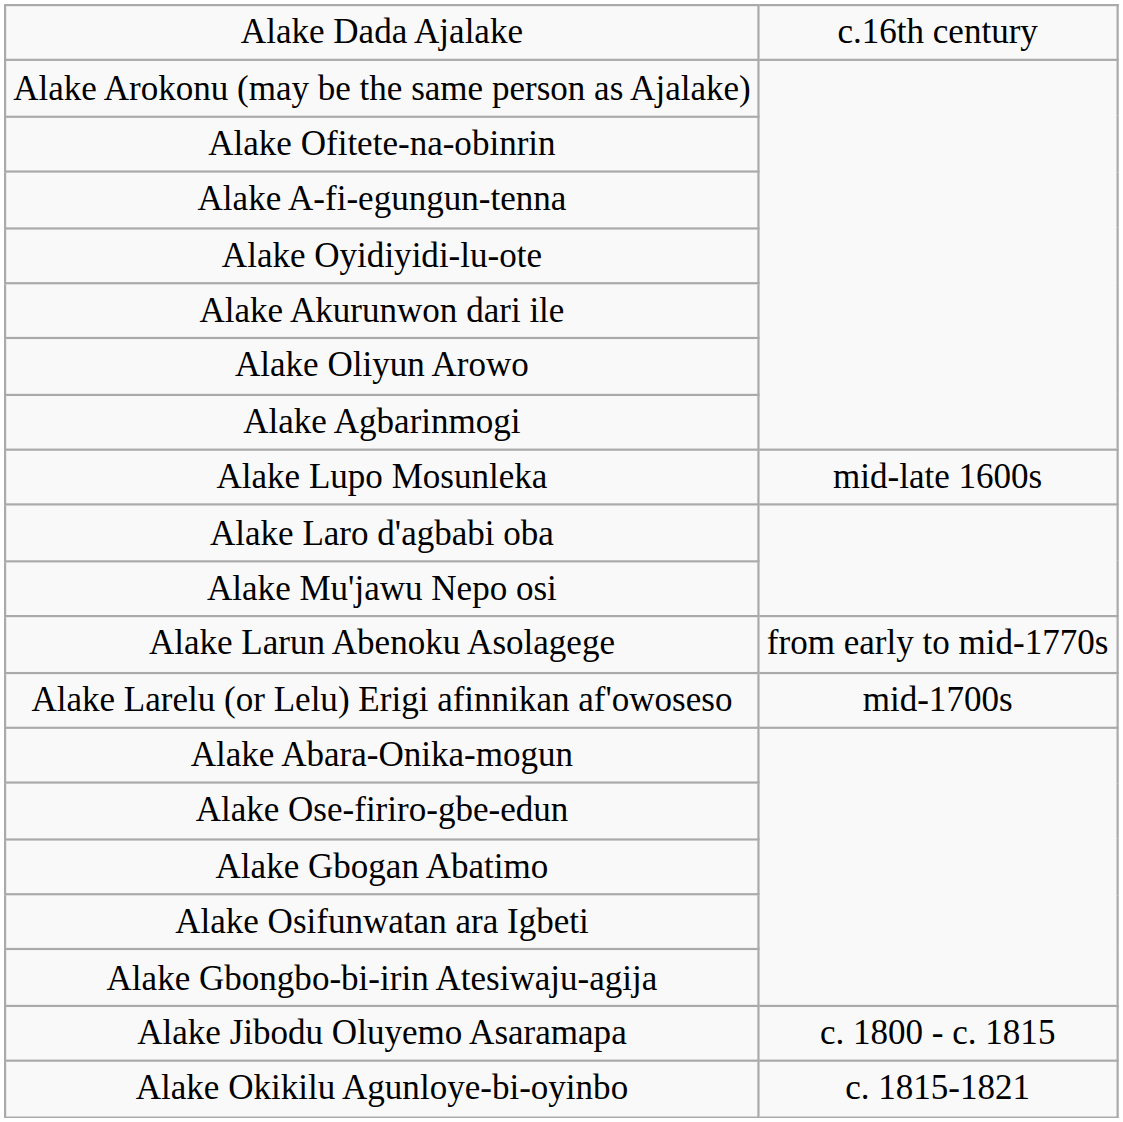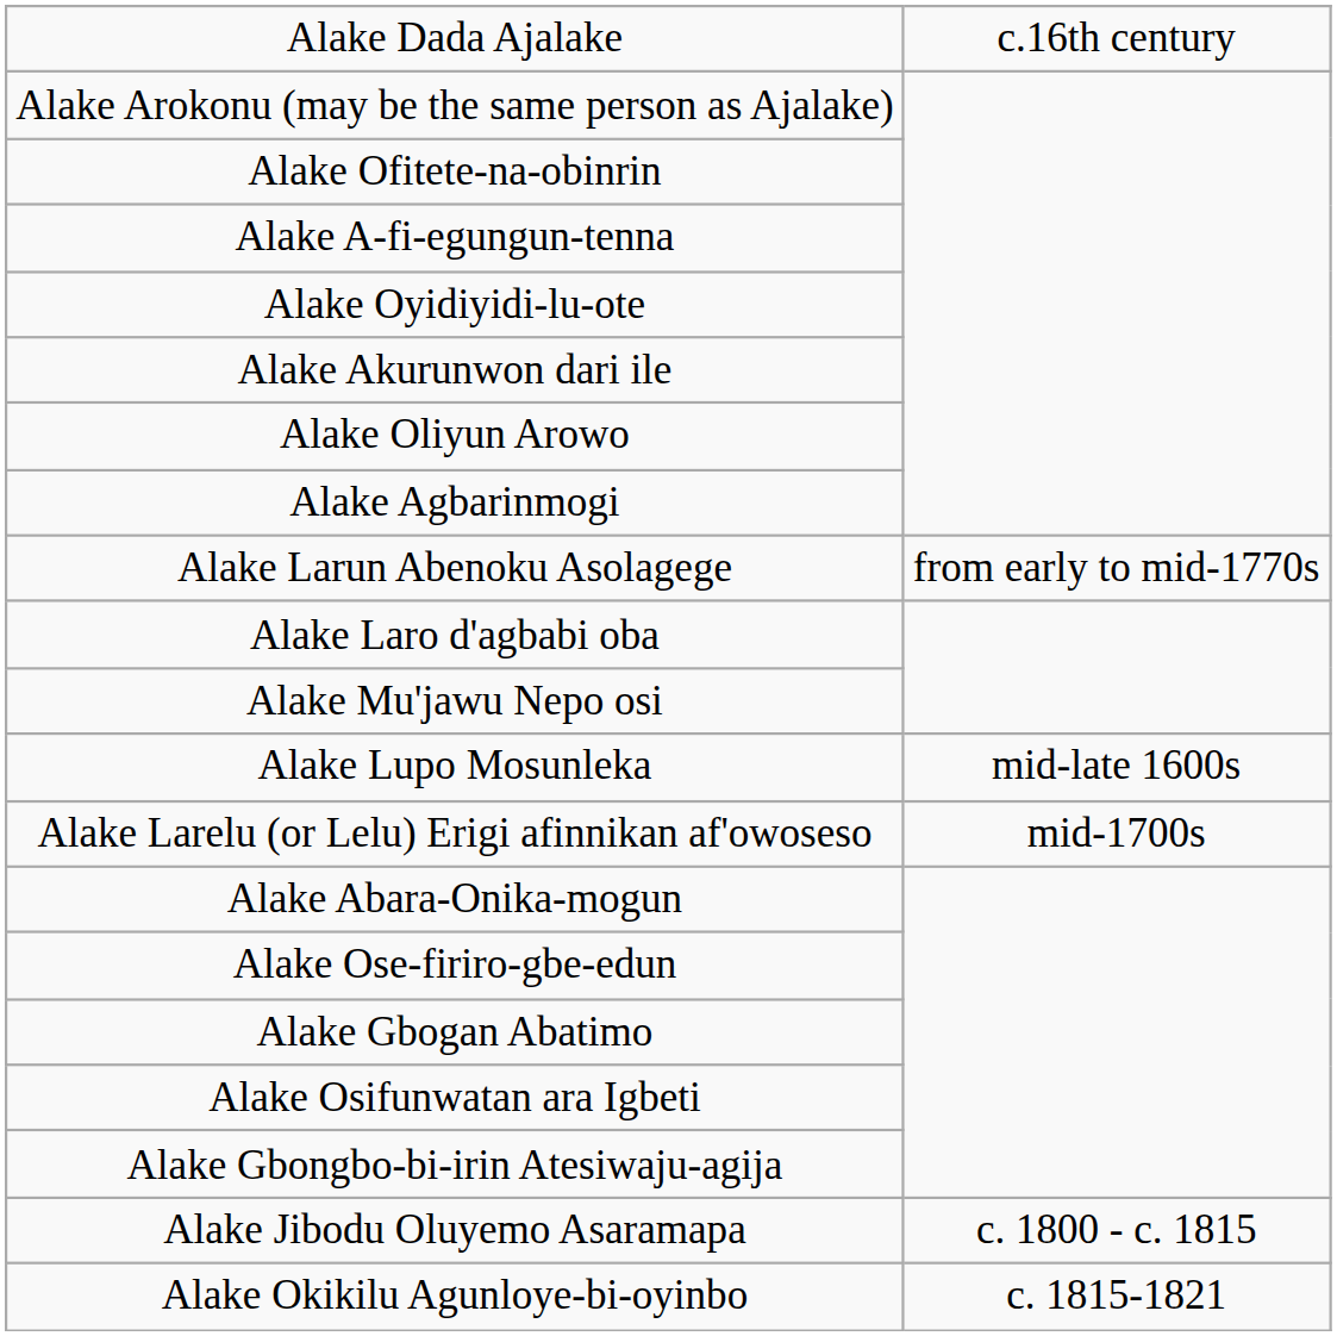 <table class="wikitable" style="text-align:center">
 <tr>
 <td>Alake Dada Ajalake</td>
 <td>c.16th century</td>
 </tr>
 <tr>
 <td>Alake Arokonu (may be the same person as Ajalake)</td>
 </tr>
 <tr>
 <td>Alake Ofitete-na-obinrin</td>
 </tr>
 <tr>
 <td>Alake A-fi-egungun-tenna</td>
 </tr>
 <tr>
 <td>Alake Oyidiyidi-lu-ote</td>
 </tr>
 <tr>
 <td>Alake Akurunwon dari ile</td>
 </tr>
 <tr>
 <td>Alake Oliyun Arowo</td>
 </tr>
 <tr>
 <td>Alake Agbarinmogi</td>
 </tr>
 <tr>
-<td>Alake Lupo Mosunleka</td>
-<td>mid-late 1600s</td>
+<td>Alake Larun Abenoku Asolagege</td>
+<td>from early to mid-1770s</td>
 </tr>
 <tr>
 <td>Alake Laro d'agbabi oba</td>
 </tr>
 <tr>
 <td>Alake Mu'jawu Nepo osi</td>
 </tr>
 <tr>
-<td>Alake Larun Abenoku Asolagege</td>
-<td>from early to mid-1770s</td>
+<td>Alake Lupo Mosunleka</td>
+<td>mid-late 1600s</td>
 </tr>
 <tr>
 <td>Alake Larelu (or Lelu) Erigi afinnikan af'owoseso</td>
 <td>mid-1700s</td>
 </tr>
 <tr>
 <td>Alake Abara-Onika-mogun</td>
 </tr>
 <tr>
 <td>Alake Ose-firiro-gbe-edun</td>
 </tr>
 <tr>
 <td>Alake Gbogan Abatimo</td>
 </tr>
 <tr>
 <td>Alake Osifunwatan ara Igbeti</td>
 </tr>
 <tr>
 <td>Alake Gbongbo-bi-irin Atesiwaju-agija</td>
 </tr>
 <tr>
 <td>Alake Jibodu Oluyemo Asaramapa</td>
 <td>c. 1800 - c. 1815</td>
 </tr>
 <tr>
 <td>Alake Okikilu Agunloye-bi-oyinbo</td>
 <td>c. 1815-1821</td>
 </tr>
 </table>
